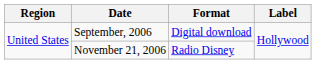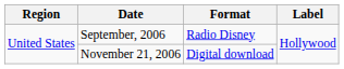 <table class="wikitable">
 <tr>
 <th>Region</th>
 <th>Date</th>
 <th>Format</th>
 <th>Label</th>
 </tr>
 <tr>
 <td rowspan="2"><a href='#'>United States</a></td>
 <td>September, 2006</td>
-<td><a href='#'>Digital download</a></td>
+<td><a href='#'>Radio Disney</a></td>
 <td rowspan="2"><a href='#'>Hollywood</a></td>
 </tr>
 <tr>
 <td>November 21, 2006</td>
-<td><a href='#'>Radio Disney</a></td>
+<td><a href='#'>Digital download</a></td>
 </tr>
 </table>
